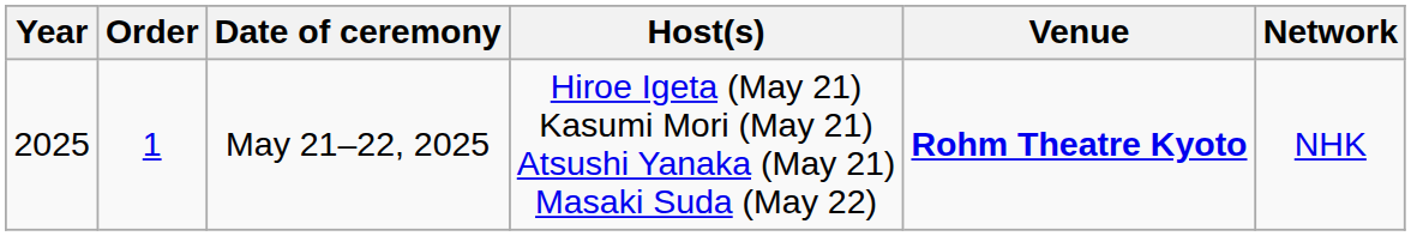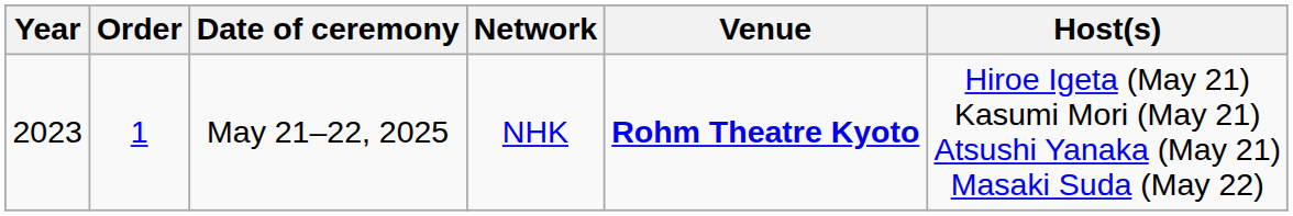 <table class="wikitable plainrowheaders" style="text-align:center">
 <tr>
 <th>Year</th>
 <th>Order</th>
 <th>Date of ceremony</th>
+<th>Network</th>
+<th>Venue</th>
 <th>Host(s)</th>
-<th>Venue</th>
-<th>Network</th>
 </tr>
 <tr>
-<td>2025</td>
+<td>2023</td>
 <td><a href='#'>1</a></td>
 <td>May 21–22, 2025</td>
+<td><a href='#'>NHK</a></td>
+<td><strong><a href='#'>Rohm Theatre Kyoto</a></strong></td>
 <td><a href='#'>Hiroe Igeta</a> (May 21)<br>Kasumi Mori (May 21)<br><a href='#'>Atsushi Yanaka</a> (May 21)<br><a href='#'>Masaki Suda</a> (May 22)</td>
-<td><strong><a href='#'>Rohm Theatre Kyoto</a></strong></td>
-<td><a href='#'>NHK</a></td>
 </tr>
 </table>
